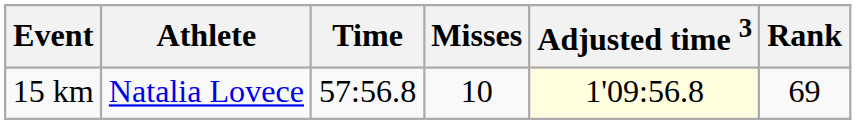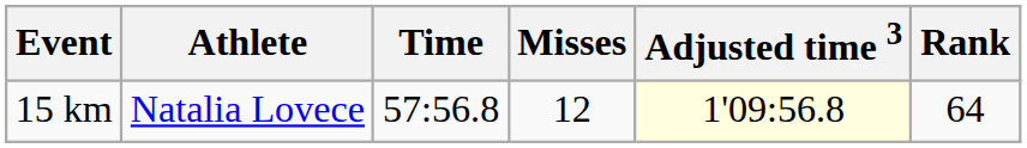 <table class="wikitable" style="font-size:90%">
 <tr>
 <th>Event</th>
 <th>Athlete</th>
 <th>Time</th>
 <th>Misses</th>
 <th>Adjusted time <sup>3</sup></th>
 <th>Rank</th>
 </tr>
 <tr>
 <td>15 km</td>
 <td><a href='#'>Natalia Lovece</a></td>
 <td align="center">57:56.8</td>
-<td align="center">10</td>
+<td align="center">12</td>
 <td align="center" style="background: lightyellow;">1'09:56.8</td>
-<td align="center">69</td>
+<td align="center">64</td>
 </tr>
 </table>
